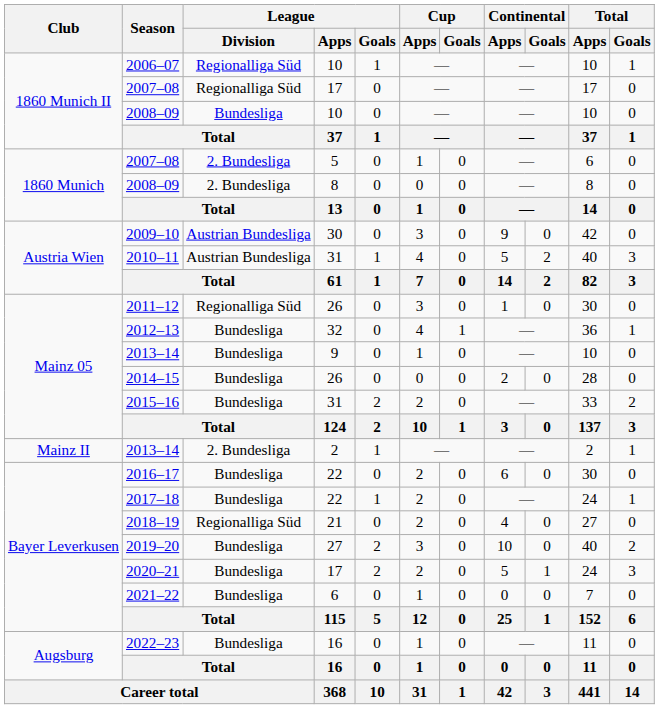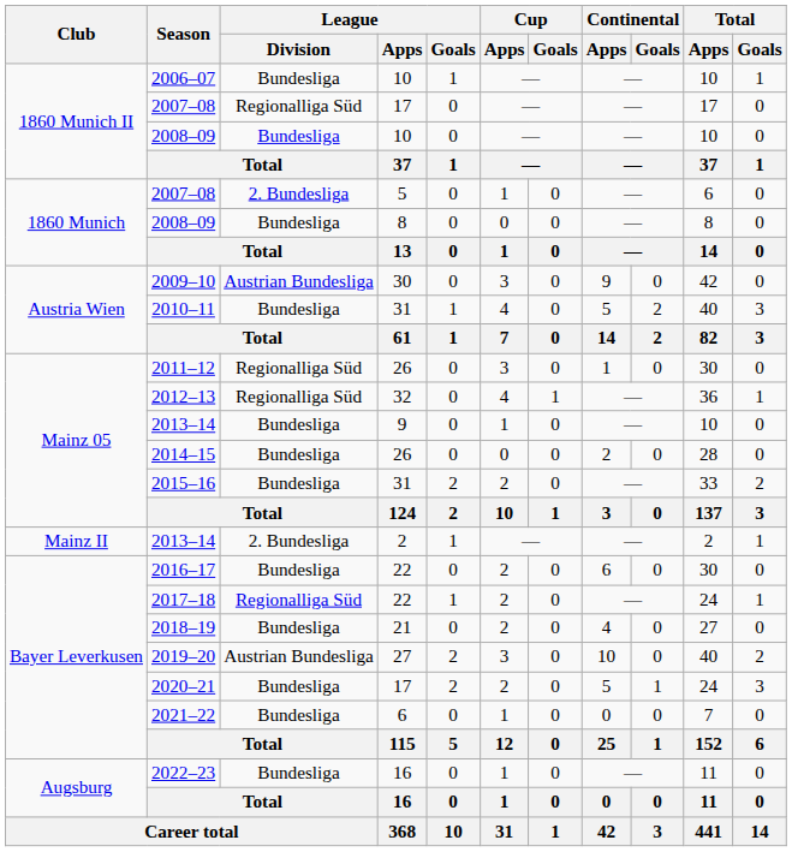 <table class="wikitable" Style="text-align: center">
 <tr>
 <th rowspan="2">Club</th>
 <th rowspan="2">Season</th>
 <th colspan="3">League</th>
 <th colspan="2">Cup</th>
 <th colspan="2">Continental</th>
 <th colspan="2">Total</th>
 </tr>
 <tr>
 <th>Division</th>
 <th>Apps</th>
 <th>Goals</th>
 <th>Apps</th>
 <th>Goals</th>
 <th>Apps</th>
 <th>Goals</th>
 <th>Apps</th>
 <th>Goals</th>
 </tr>
 <tr>
 <td rowspan="4"><a href='#'>1860 Munich II</a></td>
 <td><a href='#'>2006–07</a></td>
-<td><a href='#'>Regionalliga Süd</a></td>
+<td>Bundesliga</td>
 <td>10</td>
 <td>1</td>
 <td colspan="2">—</td>
 <td colspan="2">—</td>
 <td>10</td>
 <td>1</td>
 </tr>
 <tr>
 <td><a href='#'>2007–08</a></td>
 <td>Regionalliga Süd</td>
 <td>17</td>
 <td>0</td>
 <td colspan="2">—</td>
 <td colspan="2">—</td>
 <td>17</td>
 <td>0</td>
 </tr>
 <tr>
 <td><a href='#'>2008–09</a></td>
 <td><a href='#'>Bundesliga</a></td>
 <td>10</td>
 <td>0</td>
 <td colspan="2">—</td>
 <td colspan="2">—</td>
 <td>10</td>
 <td>0</td>
 </tr>
 <tr>
 <th colspan="2">Total</th>
 <th>37</th>
 <th>1</th>
 <th colspan="2">—</th>
 <th colspan="2">—</th>
 <th>37</th>
 <th>1</th>
 </tr>
 <tr>
 <td rowspan="3"><a href='#'>1860 Munich</a></td>
 <td><a href='#'>2007–08</a></td>
 <td><a href='#'>2. Bundesliga</a></td>
 <td>5</td>
 <td>0</td>
 <td>1</td>
 <td>0</td>
 <td colspan="2">—</td>
 <td>6</td>
 <td>0</td>
 </tr>
 <tr>
 <td><a href='#'>2008–09</a></td>
-<td>2. Bundesliga</td>
+<td>Bundesliga</td>
 <td>8</td>
 <td>0</td>
 <td>0</td>
 <td>0</td>
 <td colspan="2">—</td>
 <td>8</td>
 <td>0</td>
 </tr>
 <tr>
 <th colspan="2">Total</th>
 <th>13</th>
 <th>0</th>
 <th>1</th>
 <th>0</th>
 <th colspan="2">—</th>
 <th>14</th>
 <th>0</th>
 </tr>
 <tr>
 <td rowspan="3"><a href='#'>Austria Wien</a></td>
 <td><a href='#'>2009–10</a></td>
 <td><a href='#'>Austrian Bundesliga</a></td>
 <td>30</td>
 <td>0</td>
 <td>3</td>
 <td>0</td>
 <td>9</td>
 <td>0</td>
 <td>42</td>
 <td>0</td>
 </tr>
 <tr>
 <td><a href='#'>2010–11</a></td>
-<td>Austrian Bundesliga</td>
+<td>Bundesliga</td>
 <td>31</td>
 <td>1</td>
 <td>4</td>
 <td>0</td>
 <td>5</td>
 <td>2</td>
 <td>40</td>
 <td>3</td>
 </tr>
 <tr>
 <th colspan="2">Total</th>
 <th>61</th>
 <th>1</th>
 <th>7</th>
 <th>0</th>
 <th>14</th>
 <th>2</th>
 <th>82</th>
 <th>3</th>
 </tr>
 <tr>
 <td rowspan="6"><a href='#'>Mainz 05</a></td>
 <td><a href='#'>2011–12</a></td>
 <td>Regionalliga Süd</td>
 <td>26</td>
 <td>0</td>
 <td>3</td>
 <td>0</td>
 <td>1</td>
 <td>0</td>
 <td>30</td>
 <td>0</td>
 </tr>
 <tr>
 <td><a href='#'>2012–13</a></td>
-<td>Bundesliga</td>
+<td>Regionalliga Süd</td>
 <td>32</td>
 <td>0</td>
 <td>4</td>
 <td>1</td>
 <td colspan="2">—</td>
 <td>36</td>
 <td>1</td>
 </tr>
 <tr>
 <td><a href='#'>2013–14</a></td>
 <td>Bundesliga</td>
 <td>9</td>
 <td>0</td>
 <td>1</td>
 <td>0</td>
 <td colspan="2">—</td>
 <td>10</td>
 <td>0</td>
 </tr>
 <tr>
 <td><a href='#'>2014–15</a></td>
 <td>Bundesliga</td>
 <td>26</td>
 <td>0</td>
 <td>0</td>
 <td>0</td>
 <td>2</td>
 <td>0</td>
 <td>28</td>
 <td>0</td>
 </tr>
 <tr>
 <td><a href='#'>2015–16</a></td>
 <td>Bundesliga</td>
 <td>31</td>
 <td>2</td>
 <td>2</td>
 <td>0</td>
 <td colspan="2">—</td>
 <td>33</td>
 <td>2</td>
 </tr>
 <tr>
 <th colspan="2">Total</th>
 <th>124</th>
 <th>2</th>
 <th>10</th>
 <th>1</th>
 <th>3</th>
 <th>0</th>
 <th>137</th>
 <th>3</th>
 </tr>
 <tr>
 <td><a href='#'>Mainz II</a></td>
 <td><a href='#'>2013–14</a></td>
 <td>2. Bundesliga</td>
 <td>2</td>
 <td>1</td>
 <td colspan="2">—</td>
 <td colspan="2">—</td>
 <td>2</td>
 <td>1</td>
 </tr>
 <tr>
 <td rowspan="7"><a href='#'>Bayer Leverkusen</a></td>
 <td><a href='#'>2016–17</a></td>
 <td>Bundesliga</td>
 <td>22</td>
 <td>0</td>
 <td>2</td>
 <td>0</td>
 <td>6</td>
 <td>0</td>
 <td>30</td>
 <td>0</td>
 </tr>
 <tr>
 <td><a href='#'>2017–18</a></td>
-<td>Bundesliga</td>
+<td><a href='#'>Regionalliga Süd</a></td>
 <td>22</td>
 <td>1</td>
 <td>2</td>
 <td>0</td>
 <td colspan="2">—</td>
 <td>24</td>
 <td>1</td>
 </tr>
 <tr>
 <td><a href='#'>2018–19</a></td>
-<td>Regionalliga Süd</td>
+<td>Bundesliga</td>
 <td>21</td>
 <td>0</td>
 <td>2</td>
 <td>0</td>
 <td>4</td>
 <td>0</td>
 <td>27</td>
 <td>0</td>
 </tr>
 <tr>
 <td><a href='#'>2019–20</a></td>
-<td>Bundesliga</td>
+<td>Austrian Bundesliga</td>
 <td>27</td>
 <td>2</td>
 <td>3</td>
 <td>0</td>
 <td>10</td>
 <td>0</td>
 <td>40</td>
 <td>2</td>
 </tr>
 <tr>
 <td><a href='#'>2020–21</a></td>
 <td>Bundesliga</td>
 <td>17</td>
 <td>2</td>
 <td>2</td>
 <td>0</td>
 <td>5</td>
 <td>1</td>
 <td>24</td>
 <td>3</td>
 </tr>
 <tr>
 <td><a href='#'>2021–22</a></td>
 <td>Bundesliga</td>
 <td>6</td>
 <td>0</td>
 <td>1</td>
 <td>0</td>
 <td>0</td>
 <td>0</td>
 <td>7</td>
 <td>0</td>
 </tr>
 <tr>
 <th colspan="2">Total</th>
 <th>115</th>
 <th>5</th>
 <th>12</th>
 <th>0</th>
 <th>25</th>
 <th>1</th>
 <th>152</th>
 <th>6</th>
 </tr>
 <tr>
 <td rowspan="2"><a href='#'>Augsburg</a></td>
 <td><a href='#'>2022–23</a></td>
 <td>Bundesliga</td>
 <td>16</td>
 <td>0</td>
 <td>1</td>
 <td>0</td>
 <td colspan="2">—</td>
 <td>11</td>
 <td>0</td>
 </tr>
 <tr>
 <th colspan="2">Total</th>
 <th>16</th>
 <th>0</th>
 <th>1</th>
 <th>0</th>
 <th>0</th>
 <th>0</th>
 <th>11</th>
 <th>0</th>
 </tr>
 <tr>
 <th colspan="3">Career total</th>
 <th>368</th>
 <th>10</th>
 <th>31</th>
 <th>1</th>
 <th>42</th>
 <th>3</th>
 <th>441</th>
 <th>14</th>
 </tr>
 </table>
